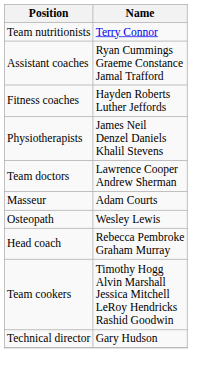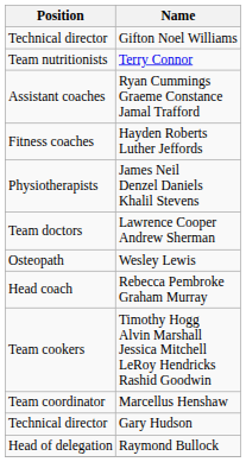 <table class=wikitable>
 <tr>
 <th>Position</th>
 <th>Name</th>
+</tr>
+<tr>
+<td>Technical director</td>
+<td> Gifton Noel Williams</td>
 </tr>
 <tr>
 <td>Team nutritionists</td>
 <td> <a href='#'>Terry Connor</a></td>
 </tr>
 <tr>
 <td>Assistant coaches</td>
 <td> Ryan Cummings<br> Graeme Constance<br> Jamal Trafford</td>
 </tr>
 <tr>
 <td>Fitness coaches</td>
 <td> Hayden Roberts<br> Luther Jeffords</td>
 </tr>
 <tr>
 <td>Physiotherapists</td>
 <td> James Neil<br> Denzel Daniels<br> Khalil Stevens</td>
 </tr>
 <tr>
 <td>Team doctors</td>
 <td> Lawrence Cooper<br> Andrew Sherman</td>
 </tr>
 <tr>
-<td>Masseur</td>
-<td> Adam Courts</td>
-</tr>
-<tr>
 <td>Osteopath</td>
 <td> Wesley Lewis</td>
 </tr>
 <tr>
 <td>Head coach</td>
 <td> Rebecca Pembroke<br> Graham Murray</td>
 </tr>
 <tr>
 <td>Team cookers</td>
 <td> Timothy Hogg<br> Alvin Marshall<br> Jessica Mitchell<br> LeRoy Hendricks<br> Rashid Goodwin</td>
 </tr>
 <tr>
+<td>Team coordinator</td>
+<td> Marcellus Henshaw</td>
+</tr>
+<tr>
 <td>Technical director</td>
 <td> Gary Hudson</td>
 </tr>
 <tr>
+<td>Head of delegation</td>
+<td> Raymond Bullock</td>
+</tr>
+<tr>
 </tr>
 </table>
